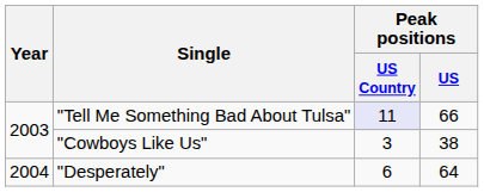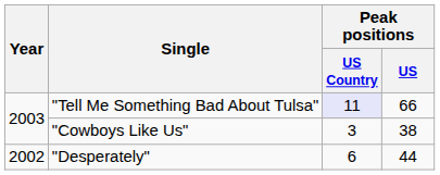 <table class="wikitable">
 <tr>
 <th rowspan="2">Year</th>
 <th rowspan="2">Single</th>
 <th colspan="2">Peak positions</th>
 </tr>
 <tr>
 <th width="45"><small><a href='#'>US Country</a></small></th>
 <th width="45"><small><a href='#'>US</a></small></th>
 </tr>
 <tr>
 <td rowspan="2">2003</td>
 <td>"Tell Me Something Bad About Tulsa"</td>
 <td align="center" style="background: lavender;">11</td>
 <td align="center">66</td>
 </tr>
 <tr>
 <td>"Cowboys Like Us"</td>
 <td align="center">3</td>
 <td align="center">38</td>
 </tr>
 <tr>
-<td rowspan="1">2004</td>
+<td rowspan="1">2002</td>
 <td>"Desperately"</td>
 <td align="center">6</td>
-<td align="center">64</td>
+<td align="center">44</td>
 </tr>
 </table>
